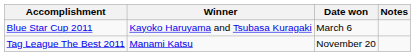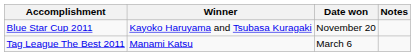 <table class="wikitable">
 <tr>
 <th>Accomplishment</th>
 <th>Winner</th>
 <th>Date won</th>
 <th>Notes</th>
 </tr>
 <tr>
 <td><a href='#'>Blue Star Cup 2011</a></td>
 <td><a href='#'>Kayoko Haruyama</a> and <a href='#'>Tsubasa Kuragaki</a></td>
-<td>March 6</td>
+<td>November 20</td>
 <td></td>
 </tr>
 <tr>
 <td><a href='#'>Tag League The Best 2011</a></td>
 <td><a href='#'>Manami Katsu</a></td>
-<td>November 20</td>
+<td>March 6</td>
 <td></td>
 </tr>
 </table>
